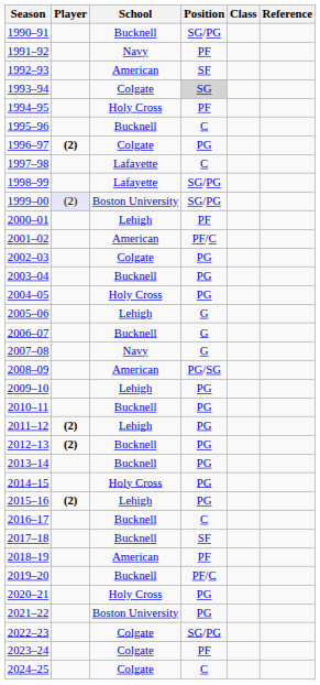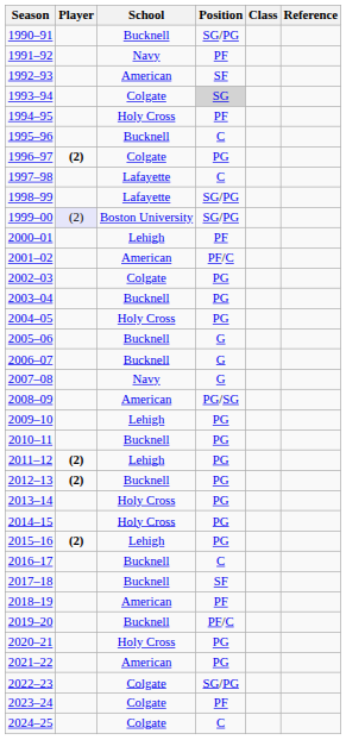 <table class="wikitable sortable">
 <tr>
 <th>Season</th>
 <th>Player</th>
 <th>School</th>
 <th>Position</th>
 <th>Class</th>
 <th class="unsortable">Reference</th>
 </tr>
 <tr align=center>
 <td><a href='#'>1990–91</a></td>
 <td></td>
 <td><a href='#'>Bucknell</a></td>
 <td><a href='#'>SG</a>/<a href='#'>PG</a></td>
 <td></td>
 <td></td>
 </tr>
 <tr align=center>
 <td><a href='#'>1991–92</a></td>
 <td></td>
 <td><a href='#'>Navy</a></td>
 <td><a href='#'>PF</a></td>
 <td></td>
 <td></td>
 </tr>
 <tr align=center>
 <td><a href='#'>1992–93</a></td>
 <td></td>
 <td><a href='#'>American</a></td>
 <td><a href='#'>SF</a></td>
 <td></td>
 <td></td>
 </tr>
 <tr align=center>
 <td><a href='#'>1993–94</a></td>
 <td></td>
 <td><a href='#'>Colgate</a></td>
 <td style="background: lightgrey;"><a href='#'>SG</a></td>
 <td></td>
 <td></td>
 </tr>
 <tr align=center>
 <td><a href='#'>1994–95</a></td>
 <td></td>
 <td><a href='#'>Holy Cross</a></td>
 <td><a href='#'>PF</a></td>
 <td></td>
 <td></td>
 </tr>
 <tr align=center>
 <td><a href='#'>1995–96</a></td>
 <td></td>
 <td><a href='#'>Bucknell</a></td>
 <td><a href='#'>C</a></td>
 <td></td>
 <td></td>
 </tr>
 <tr align=center>
 <td><a href='#'>1996–97</a></td>
 <td><strong> (2)</strong></td>
 <td><a href='#'>Colgate</a></td>
 <td><a href='#'>PG</a></td>
 <td></td>
 <td></td>
 </tr>
 <tr align=center>
 <td><a href='#'>1997–98</a></td>
 <td></td>
 <td><a href='#'>Lafayette</a></td>
 <td><a href='#'>C</a></td>
 <td></td>
 <td></td>
 </tr>
 <tr align=center>
 <td><a href='#'>1998–99</a></td>
 <td></td>
 <td><a href='#'>Lafayette</a></td>
 <td><a href='#'>SG</a>/<a href='#'>PG</a></td>
 <td></td>
 <td></td>
 </tr>
 <tr align=center>
 <td><a href='#'>1999–00</a></td>
 <td style="background: lavender;"> (2)</td>
 <td><a href='#'>Boston University</a></td>
 <td><a href='#'>SG</a>/<a href='#'>PG</a></td>
 <td></td>
 <td></td>
 </tr>
 <tr align=center>
 <td><a href='#'>2000–01</a></td>
 <td></td>
 <td><a href='#'>Lehigh</a></td>
 <td><a href='#'>PF</a></td>
 <td></td>
 <td></td>
 </tr>
 <tr align=center>
 <td><a href='#'>2001–02</a></td>
 <td></td>
 <td><a href='#'>American</a></td>
 <td><a href='#'>PF</a>/<a href='#'>C</a></td>
 <td></td>
 <td></td>
 </tr>
 <tr align=center>
 <td><a href='#'>2002–03</a></td>
 <td></td>
 <td><a href='#'>Colgate</a></td>
 <td><a href='#'>PG</a></td>
 <td></td>
 <td></td>
 </tr>
 <tr align=center>
 <td><a href='#'>2003–04</a></td>
 <td></td>
 <td><a href='#'>Bucknell</a></td>
 <td><a href='#'>PG</a></td>
 <td></td>
 <td></td>
 </tr>
 <tr align=center>
 <td><a href='#'>2004–05</a></td>
 <td></td>
 <td><a href='#'>Holy Cross</a></td>
 <td><a href='#'>PG</a></td>
 <td></td>
 <td></td>
 </tr>
 <tr align=center>
 <td><a href='#'>2005–06</a></td>
 <td></td>
-<td><a href='#'>Lehigh</a></td>
+<td><a href='#'>Bucknell</a></td>
 <td><a href='#'>G</a></td>
 <td></td>
 <td></td>
 </tr>
 <tr align=center>
 <td><a href='#'>2006–07</a></td>
 <td></td>
 <td><a href='#'>Bucknell</a></td>
 <td><a href='#'>G</a></td>
 <td></td>
 <td></td>
 </tr>
 <tr align=center>
 <td><a href='#'>2007–08</a></td>
 <td></td>
 <td><a href='#'>Navy</a></td>
 <td><a href='#'>G</a></td>
 <td></td>
 <td></td>
 </tr>
 <tr align=center>
 <td><a href='#'>2008–09</a></td>
 <td></td>
 <td><a href='#'>American</a></td>
 <td><a href='#'>PG</a>/<a href='#'>SG</a></td>
 <td></td>
 <td></td>
 </tr>
 <tr align=center>
 <td><a href='#'>2009–10</a></td>
 <td></td>
 <td><a href='#'>Lehigh</a></td>
 <td><a href='#'>PG</a></td>
 <td></td>
 <td></td>
 </tr>
 <tr align=center>
 <td><a href='#'>2010–11</a></td>
 <td></td>
 <td><a href='#'>Bucknell</a></td>
 <td><a href='#'>PG</a></td>
 <td></td>
 <td></td>
 </tr>
 <tr align=center>
 <td><a href='#'>2011–12</a></td>
 <td><strong> (2)</strong></td>
 <td><a href='#'>Lehigh</a></td>
 <td><a href='#'>PG</a></td>
 <td></td>
 <td></td>
 </tr>
 <tr align=center>
 <td><a href='#'>2012–13</a></td>
 <td><strong> (2)</strong></td>
 <td><a href='#'>Bucknell</a></td>
 <td><a href='#'>PG</a></td>
 <td></td>
 <td></td>
 </tr>
 <tr align=center>
 <td><a href='#'>2013–14</a></td>
 <td></td>
-<td><a href='#'>Bucknell</a></td>
+<td><a href='#'>Holy Cross</a></td>
 <td><a href='#'>PG</a></td>
 <td></td>
 <td></td>
 </tr>
 <tr align=center>
 <td><a href='#'>2014–15</a></td>
 <td></td>
 <td><a href='#'>Holy Cross</a></td>
 <td><a href='#'>PG</a></td>
 <td></td>
 <td></td>
 </tr>
 <tr align=center>
 <td><a href='#'>2015–16</a></td>
 <td><strong> (2)</strong></td>
 <td><a href='#'>Lehigh</a></td>
 <td><a href='#'>PG</a></td>
 <td></td>
 <td></td>
 </tr>
 <tr align=center>
 <td><a href='#'>2016–17</a></td>
 <td></td>
 <td><a href='#'>Bucknell</a></td>
 <td><a href='#'>C</a></td>
 <td></td>
 <td></td>
 </tr>
 <tr align=center>
 <td><a href='#'>2017–18</a></td>
 <td></td>
 <td><a href='#'>Bucknell</a></td>
 <td><a href='#'>SF</a></td>
 <td></td>
 <td></td>
 </tr>
 <tr align=center>
 <td><a href='#'>2018–19</a></td>
 <td></td>
 <td><a href='#'>American</a></td>
 <td><a href='#'>PF</a></td>
 <td></td>
 <td></td>
 </tr>
 <tr align=center>
 <td><a href='#'>2019–20</a></td>
 <td></td>
 <td><a href='#'>Bucknell</a></td>
 <td><a href='#'>PF</a>/<a href='#'>C</a></td>
 <td></td>
 <td></td>
 </tr>
 <tr align=center>
 <td><a href='#'>2020–21</a></td>
 <td></td>
 <td><a href='#'>Holy Cross</a></td>
 <td><a href='#'>PG</a></td>
 <td></td>
 <td></td>
 </tr>
 <tr align=center>
 <td><a href='#'>2021–22</a></td>
 <td></td>
-<td><a href='#'>Boston University</a></td>
+<td><a href='#'>American</a></td>
 <td><a href='#'>PG</a></td>
 <td></td>
 <td></td>
 </tr>
 <tr align=center>
 <td><a href='#'>2022–23</a></td>
 <td></td>
 <td><a href='#'>Colgate</a></td>
 <td><a href='#'>SG</a>/<a href='#'>PG</a></td>
 <td></td>
 <td></td>
 </tr>
 <tr align=center>
 <td><a href='#'>2023–24</a></td>
 <td></td>
 <td><a href='#'>Colgate</a></td>
 <td><a href='#'>PF</a></td>
 <td></td>
 <td></td>
 </tr>
 <tr align=center>
 <td><a href='#'>2024–25</a></td>
 <td></td>
 <td><a href='#'>Colgate</a></td>
 <td><a href='#'>C</a></td>
 <td></td>
 <td></td>
 </tr>
 </table>
